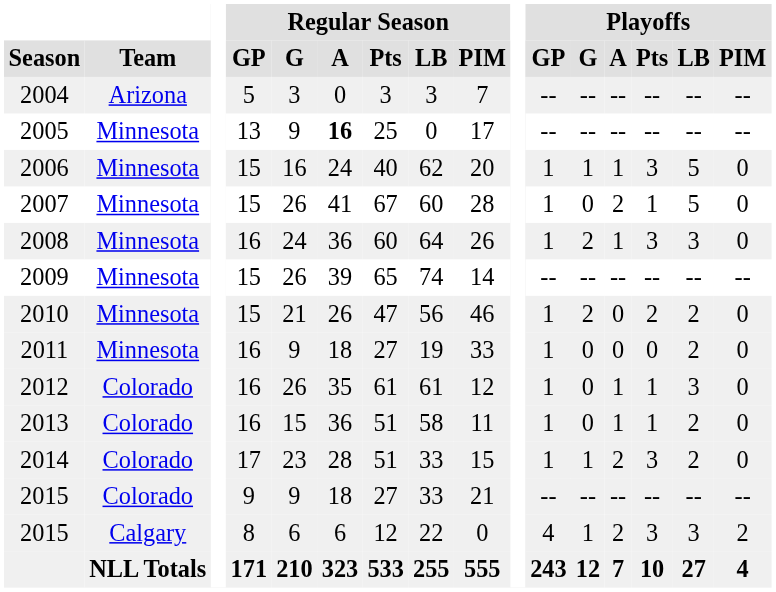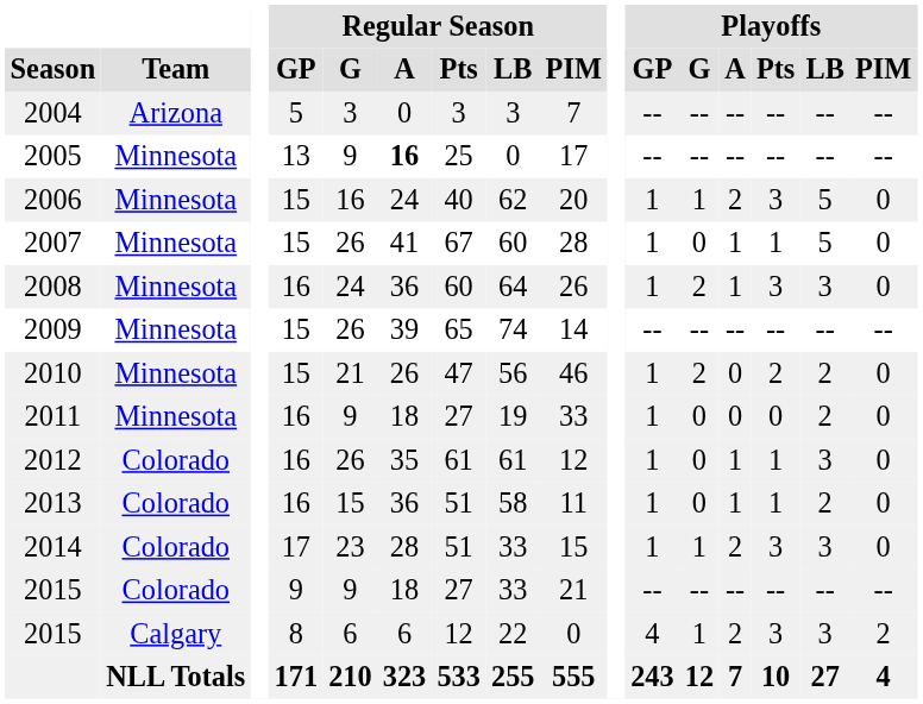 <table BORDER="0" CELLPADDING="3" CELLSPACING="0">
 <tr ALIGN="center" bgcolor="#e0e0e0">
 <th colspan="2" bgcolor="#ffffff"> </th>
 <th rowspan="99" bgcolor="#ffffff"> </th>
 <th colspan="6">Regular Season</th>
 <th rowspan="99" bgcolor="#ffffff"> </th>
 <th colspan="6">Playoffs</th>
 </tr>
 <tr ALIGN="center" bgcolor="#e0e0e0">
 <th>Season</th>
 <th>Team</th>
 <th>GP</th>
 <th>G</th>
 <th>A</th>
 <th>Pts</th>
 <th>LB</th>
 <th>PIM</th>
 <th>GP</th>
 <th>G</th>
 <th>A</th>
 <th>Pts</th>
 <th>LB</th>
 <th>PIM</th>
 </tr>
 <tr ALIGN="center" bgcolor="#f0f0f0">
 <td>2004</td>
 <td><a href='#'>Arizona</a></td>
 <td>5</td>
 <td>3</td>
 <td>0</td>
 <td>3</td>
 <td>3</td>
 <td>7</td>
 <td>--</td>
 <td>--</td>
 <td>--</td>
 <td>--</td>
 <td>--</td>
 <td>--</td>
 </tr>
 <tr ALIGN="center">
 <td>2005</td>
 <td><a href='#'>Minnesota</a></td>
 <td>13</td>
 <td>9</td>
 <td><strong>16</strong></td>
 <td>25</td>
 <td>0</td>
 <td>17</td>
 <td>--</td>
 <td>--</td>
 <td>--</td>
 <td>--</td>
 <td>--</td>
 <td>--</td>
 </tr>
 <tr ALIGN="center" bgcolor="#f0f0f0">
 <td>2006</td>
 <td><a href='#'>Minnesota</a></td>
 <td>15</td>
 <td>16</td>
 <td>24</td>
 <td>40</td>
 <td>62</td>
 <td>20</td>
 <td>1</td>
 <td>1</td>
-<td>1</td>
+<td>2</td>
 <td>3</td>
 <td>5</td>
 <td>0</td>
 </tr>
 <tr ALIGN="center">
 <td>2007</td>
 <td><a href='#'>Minnesota</a></td>
 <td>15</td>
 <td>26</td>
 <td>41</td>
 <td>67</td>
 <td>60</td>
 <td>28</td>
 <td>1</td>
 <td>0</td>
-<td>2</td>
+<td>1</td>
 <td>1</td>
 <td>5</td>
 <td>0</td>
 </tr>
 <tr ALIGN="center" bgcolor="#f0f0f0">
 <td>2008</td>
 <td><a href='#'>Minnesota</a></td>
 <td>16</td>
 <td>24</td>
 <td>36</td>
 <td>60</td>
 <td>64</td>
 <td>26</td>
 <td>1</td>
 <td>2</td>
 <td>1</td>
 <td>3</td>
 <td>3</td>
 <td>0</td>
 </tr>
 <tr ALIGN="center">
 <td>2009</td>
 <td><a href='#'>Minnesota</a></td>
 <td>15</td>
 <td>26</td>
 <td>39</td>
 <td>65</td>
 <td>74</td>
 <td>14</td>
 <td>--</td>
 <td>--</td>
 <td>--</td>
 <td>--</td>
 <td>--</td>
 <td>--</td>
 </tr>
 <tr ALIGN="center" bgcolor="#f0f0f0">
 <td>2010</td>
 <td><a href='#'>Minnesota</a></td>
 <td>15</td>
 <td>21</td>
 <td>26</td>
 <td>47</td>
 <td>56</td>
 <td>46</td>
 <td>1</td>
 <td>2</td>
 <td>0</td>
 <td>2</td>
 <td>2</td>
 <td>0</td>
 </tr>
 <tr ALIGN="center" bgcolor="#f0f0f0">
 <td>2011</td>
 <td><a href='#'>Minnesota</a></td>
 <td>16</td>
 <td>9</td>
 <td>18</td>
 <td>27</td>
 <td>19</td>
 <td>33</td>
 <td>1</td>
 <td>0</td>
 <td>0</td>
 <td>0</td>
 <td>2</td>
 <td>0</td>
 </tr>
 <tr ALIGN="center" bgcolor="#f0f0f0">
 <td>2012</td>
 <td><a href='#'>Colorado</a></td>
 <td>16</td>
 <td>26</td>
 <td>35</td>
 <td>61</td>
 <td>61</td>
 <td>12</td>
 <td>1</td>
 <td>0</td>
 <td>1</td>
 <td>1</td>
 <td>3</td>
 <td>0</td>
 </tr>
 <tr ALIGN="center" bgcolor="#f0f0f0">
 <td>2013</td>
 <td><a href='#'>Colorado</a></td>
 <td>16</td>
 <td>15</td>
 <td>36</td>
 <td>51</td>
 <td>58</td>
 <td>11</td>
 <td>1</td>
 <td>0</td>
 <td>1</td>
 <td>1</td>
 <td>2</td>
 <td>0</td>
 </tr>
 <tr ALIGN="center" bgcolor="#f0f0f0">
 <td>2014</td>
 <td><a href='#'>Colorado</a></td>
 <td>17</td>
 <td>23</td>
 <td>28</td>
 <td>51</td>
 <td>33</td>
 <td>15</td>
 <td>1</td>
 <td>1</td>
 <td>2</td>
 <td>3</td>
-<td>2</td>
+<td>3</td>
 <td>0</td>
 </tr>
 <tr ALIGN="center" bgcolor="#f0f0f0">
 <td>2015</td>
 <td><a href='#'>Colorado</a></td>
 <td>9</td>
 <td>9</td>
 <td>18</td>
 <td>27</td>
 <td>33</td>
 <td>21</td>
 <td>--</td>
 <td>--</td>
 <td>--</td>
 <td>--</td>
 <td>--</td>
 <td>--</td>
 </tr>
 <tr ALIGN="center" bgcolor="#f0f0f0">
 <td>2015</td>
 <td><a href='#'>Calgary</a></td>
 <td>8</td>
 <td>6</td>
 <td>6</td>
 <td>12</td>
 <td>22</td>
 <td>0</td>
 <td>4</td>
 <td>1</td>
 <td>2</td>
 <td>3</td>
 <td>3</td>
 <td>2</td>
 </tr>
 <tr ALIGN="center" bgcolor="#f0f0f0"!>
 <th></th>
 <th>NLL Totals</th>
 <th>171</th>
 <th>210</th>
 <th>323</th>
 <th>533</th>
 <th>255</th>
 <th>555</th>
 <th>243</th>
 <th>12</th>
 <th>7</th>
 <th>10</th>
 <th>27</th>
 <th>4</th>
 </tr>
 </table>
